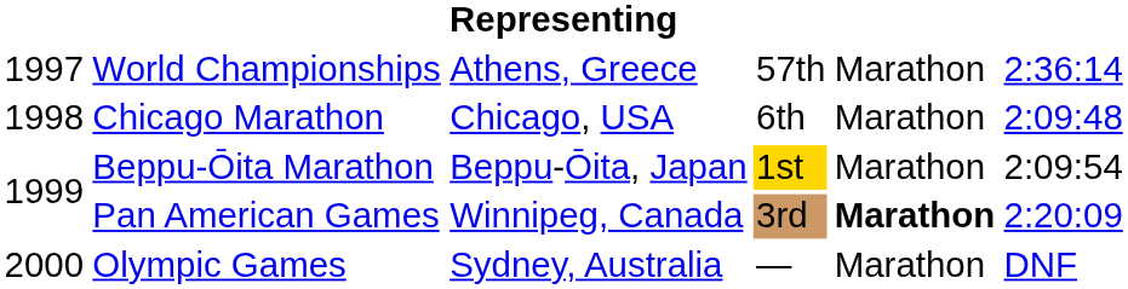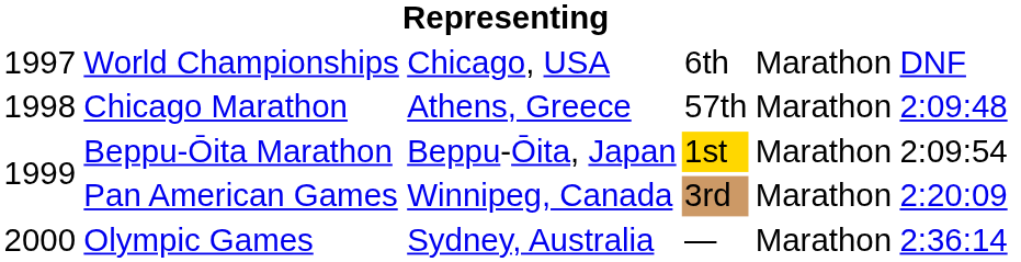 <table>
 <tr>
 <th colspan="6">Representing </th>
 </tr>
 <tr>
 <td>1997</td>
 <td><a href='#'>World Championships</a></td>
-<td><a href='#'>Athens, Greece</a></td>
-<td>57th</td>
+<td><a href='#'>Chicago</a>, <a href='#'>USA</a></td>
+<td>6th</td>
 <td>Marathon</td>
-<td><a href='#'>2:36:14</a></td>
+<td><a href='#'>DNF</a></td>
 </tr>
 <tr>
 <td>1998</td>
 <td><a href='#'>Chicago Marathon</a></td>
-<td><a href='#'>Chicago</a>, <a href='#'>USA</a></td>
-<td>6th</td>
+<td><a href='#'>Athens, Greece</a></td>
+<td>57th</td>
 <td>Marathon</td>
 <td><a href='#'>2:09:48</a></td>
 </tr>
 <tr>
 <td rowspan=2>1999</td>
 <td><a href='#'>Beppu-Ōita Marathon</a></td>
 <td><a href='#'>Beppu</a>-<a href='#'>Ōita</a>, <a href='#'>Japan</a></td>
 <td bgcolor="gold">1st</td>
 <td>Marathon</td>
 <td>2:09:54</td>
 </tr>
 <tr>
 <td><a href='#'>Pan American Games</a></td>
 <td><a href='#'>Winnipeg, Canada</a></td>
 <td bgcolor="cc9966">3rd</td>
-<td><strong>Marathon</strong></td>
+<td>Marathon</td>
 <td><a href='#'>2:20:09</a></td>
 </tr>
 <tr>
 <td>2000</td>
 <td><a href='#'>Olympic Games</a></td>
 <td><a href='#'>Sydney, Australia</a></td>
 <td>—</td>
 <td>Marathon</td>
-<td><a href='#'>DNF</a></td>
+<td><a href='#'>2:36:14</a></td>
 </tr>
 </table>
